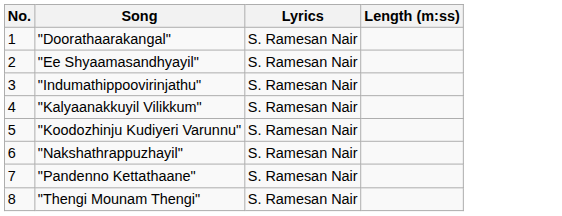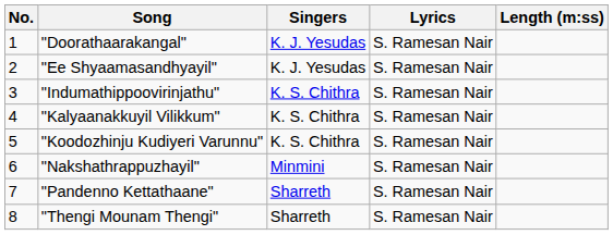 <table class="wikitable" style="font-size:95%;">
 <tr>
 <th>No.</th>
 <th>Song</th>
+<th>Singers</th>
 <th>Lyrics</th>
 <th>Length (m:ss)</th>
 </tr>
 <tr>
 <td>1</td>
 <td>"Doorathaarakangal"</td>
+<td><a href='#'>K. J. Yesudas</a></td>
 <td>S. Ramesan Nair</td>
 <td></td>
 </tr>
 <tr>
 <td>2</td>
 <td>"Ee Shyaamasandhyayil"</td>
+<td>K. J. Yesudas</td>
 <td>S. Ramesan Nair</td>
 <td></td>
 </tr>
 <tr>
 <td>3</td>
 <td>"Indumathippoovirinjathu"</td>
+<td><a href='#'>K. S. Chithra</a></td>
 <td>S. Ramesan Nair</td>
 <td></td>
 </tr>
 <tr>
 <td>4</td>
 <td>"Kalyaanakkuyil Vilikkum"</td>
+<td>K. S. Chithra</td>
 <td>S. Ramesan Nair</td>
 <td></td>
 </tr>
 <tr>
 <td>5</td>
 <td>"Koodozhinju Kudiyeri Varunnu"</td>
+<td>K. S. Chithra</td>
 <td>S. Ramesan Nair</td>
 <td></td>
 </tr>
 <tr>
 <td>6</td>
 <td>"Nakshathrappuzhayil"</td>
+<td><a href='#'>Minmini</a></td>
 <td>S. Ramesan Nair</td>
 <td></td>
 </tr>
 <tr>
 <td>7</td>
 <td>"Pandenno Kettathaane"</td>
+<td><a href='#'>Sharreth</a></td>
 <td>S. Ramesan Nair</td>
 <td></td>
 </tr>
 <tr>
 <td>8</td>
 <td>"Thengi Mounam Thengi"</td>
+<td>Sharreth</td>
 <td>S. Ramesan Nair</td>
 <td></td>
 </tr>
 </table>
